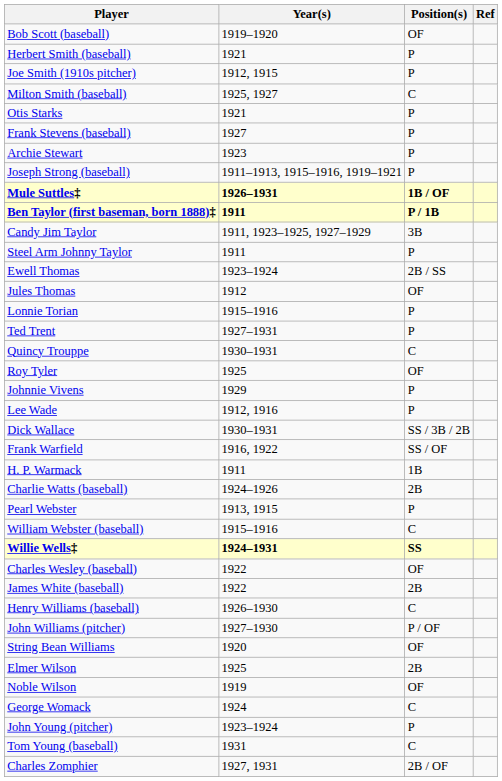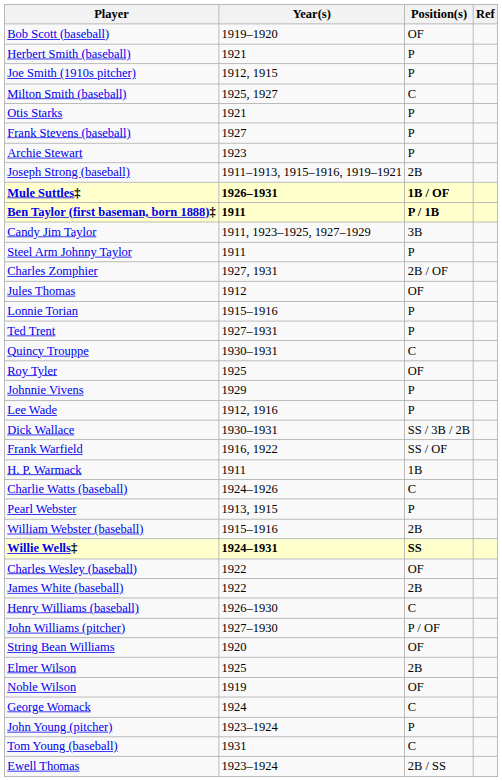 <table class="wikitable">
 <tr>
 <th>Player</th>
 <th>Year(s)</th>
 <th>Position(s)</th>
 <th>Ref</th>
 </tr>
 <tr>
 <td><a href='#'>Bob Scott (baseball)</a></td>
 <td>1919–1920</td>
 <td>OF</td>
 <td></td>
 </tr>
 <tr>
 <td><a href='#'>Herbert Smith (baseball)</a></td>
 <td>1921</td>
 <td>P</td>
 <td></td>
 </tr>
 <tr>
 <td><a href='#'>Joe Smith (1910s pitcher)</a></td>
 <td>1912, 1915</td>
 <td>P</td>
 <td></td>
 </tr>
 <tr>
 <td><a href='#'>Milton Smith (baseball)</a></td>
 <td>1925, 1927</td>
 <td>C</td>
 <td></td>
 </tr>
 <tr>
 <td><a href='#'>Otis Starks</a></td>
 <td>1921</td>
 <td>P</td>
 <td></td>
 </tr>
 <tr>
 <td><a href='#'>Frank Stevens (baseball)</a></td>
 <td>1927</td>
 <td>P</td>
 <td></td>
 </tr>
 <tr>
 <td><a href='#'>Archie Stewart</a></td>
 <td>1923</td>
 <td>P</td>
 <td></td>
 </tr>
 <tr>
 <td><a href='#'>Joseph Strong (baseball)</a></td>
 <td>1911–1913, 1915–1916, 1919–1921</td>
-<td>P</td>
+<td>2B</td>
 <td></td>
 </tr>
 <tr style="background:#FFFFCC;">
 <td><strong><a href='#'>Mule Suttles</a>‡</strong></td>
 <td><strong>1926–1931</strong></td>
 <td><strong>1B / OF</strong></td>
 <td><strong></strong></td>
 </tr>
 <tr style="background:#FFFFCC;">
 <td><strong><a href='#'>Ben Taylor (first baseman, born 1888)</a>‡</strong></td>
 <td><strong>1911</strong></td>
 <td><strong>P / 1B</strong></td>
 <td><strong></strong></td>
 </tr>
 <tr>
 <td><a href='#'>Candy Jim Taylor</a></td>
 <td>1911, 1923–1925, 1927–1929</td>
 <td>3B</td>
 <td></td>
 </tr>
 <tr>
 <td><a href='#'>Steel Arm Johnny Taylor</a></td>
 <td>1911</td>
 <td>P</td>
 <td></td>
 </tr>
 <tr>
-<td><a href='#'>Ewell Thomas</a></td>
-<td>1923–1924</td>
-<td>2B / SS</td>
+<td><a href='#'>Charles Zomphier</a></td>
+<td>1927, 1931</td>
+<td>2B / OF</td>
 <td></td>
 </tr>
 <tr>
 <td><a href='#'>Jules Thomas</a></td>
 <td>1912</td>
 <td>OF</td>
 <td></td>
 </tr>
 <tr>
 <td><a href='#'>Lonnie Torian</a></td>
 <td>1915–1916</td>
 <td>P</td>
 <td></td>
 </tr>
 <tr>
 <td><a href='#'>Ted Trent</a></td>
 <td>1927–1931</td>
 <td>P</td>
 <td></td>
 </tr>
 <tr>
 <td><a href='#'>Quincy Trouppe</a></td>
 <td>1930–1931</td>
 <td>C</td>
 <td></td>
 </tr>
 <tr>
 <td><a href='#'>Roy Tyler</a></td>
 <td>1925</td>
 <td>OF</td>
 <td></td>
 </tr>
 <tr>
 <td><a href='#'>Johnnie Vivens</a></td>
 <td>1929</td>
 <td>P</td>
 <td></td>
 </tr>
 <tr>
 <td><a href='#'>Lee Wade</a></td>
 <td>1912, 1916</td>
 <td>P</td>
 <td></td>
 </tr>
 <tr>
 <td><a href='#'>Dick Wallace</a></td>
 <td>1930–1931</td>
 <td>SS / 3B / 2B</td>
 <td></td>
 </tr>
 <tr>
 <td><a href='#'>Frank Warfield</a></td>
 <td>1916, 1922</td>
 <td>SS / OF</td>
 <td></td>
 </tr>
 <tr>
 <td><a href='#'>H. P. Warmack</a></td>
 <td>1911</td>
 <td>1B</td>
 <td></td>
 </tr>
 <tr>
 <td><a href='#'>Charlie Watts (baseball)</a></td>
 <td>1924–1926</td>
-<td>2B</td>
+<td>C</td>
 <td></td>
 </tr>
 <tr>
 <td><a href='#'>Pearl Webster</a></td>
 <td>1913, 1915</td>
 <td>P</td>
 <td></td>
 </tr>
 <tr>
 <td><a href='#'>William Webster (baseball)</a></td>
 <td>1915–1916</td>
-<td>C</td>
+<td>2B</td>
 <td></td>
 </tr>
 <tr style="background:#FFFFCC;">
 <td><strong><a href='#'>Willie Wells</a>‡</strong></td>
 <td><strong>1924–1931</strong></td>
 <td><strong>SS</strong></td>
 <td><strong></strong></td>
 </tr>
 <tr>
 <td><a href='#'>Charles Wesley (baseball)</a></td>
 <td>1922</td>
 <td>OF</td>
 <td></td>
 </tr>
 <tr>
 <td><a href='#'>James White (baseball)</a></td>
 <td>1922</td>
 <td>2B</td>
 <td></td>
 </tr>
 <tr>
 <td><a href='#'>Henry Williams (baseball)</a></td>
 <td>1926–1930</td>
 <td>C</td>
 <td></td>
 </tr>
 <tr>
 <td><a href='#'>John Williams (pitcher)</a></td>
 <td>1927–1930</td>
 <td>P / OF</td>
 <td></td>
 </tr>
 <tr>
 <td><a href='#'>String Bean Williams</a></td>
 <td>1920</td>
 <td>OF</td>
 <td></td>
 </tr>
 <tr>
 <td><a href='#'>Elmer Wilson</a></td>
 <td>1925</td>
 <td>2B</td>
 <td></td>
 </tr>
 <tr>
 <td><a href='#'>Noble Wilson</a></td>
 <td>1919</td>
 <td>OF</td>
 <td></td>
 </tr>
 <tr>
 <td><a href='#'>George Womack</a></td>
 <td>1924</td>
 <td>C</td>
 <td></td>
 </tr>
 <tr>
 <td><a href='#'>John Young (pitcher)</a></td>
 <td>1923–1924</td>
 <td>P</td>
 <td></td>
 </tr>
 <tr>
 <td><a href='#'>Tom Young (baseball)</a></td>
 <td>1931</td>
 <td>C</td>
 <td></td>
 </tr>
 <tr>
-<td><a href='#'>Charles Zomphier</a></td>
-<td>1927, 1931</td>
-<td>2B / OF</td>
+<td><a href='#'>Ewell Thomas</a></td>
+<td>1923–1924</td>
+<td>2B / SS</td>
 <td></td>
 </tr>
 </table>
